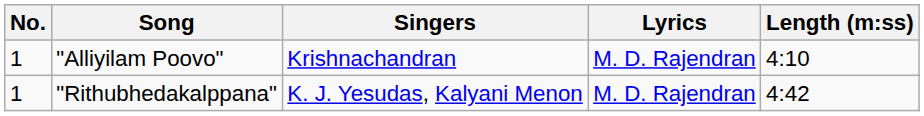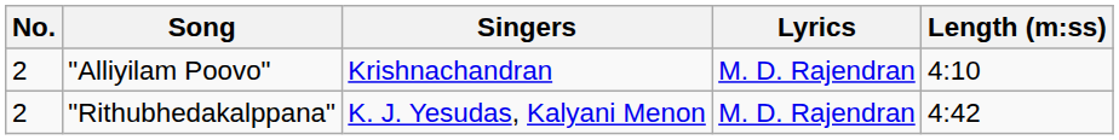 <table class="wikitable" style="font-size:95%;">
 <tr>
 <th>No.</th>
 <th>Song</th>
 <th>Singers</th>
 <th>Lyrics</th>
 <th>Length (m:ss)</th>
 </tr>
 <tr>
-<td>1</td>
+<td>2</td>
 <td>"Alliyilam Poovo"</td>
 <td><a href='#'>Krishnachandran</a></td>
 <td><a href='#'>M. D. Rajendran</a></td>
 <td>4:10</td>
 </tr>
 <tr>
-<td>1</td>
+<td>2</td>
 <td>"Rithubhedakalppana"</td>
 <td><a href='#'>K. J. Yesudas</a>, <a href='#'>Kalyani Menon</a></td>
 <td><a href='#'>M. D. Rajendran</a></td>
 <td>4:42</td>
 </tr>
 </table>
